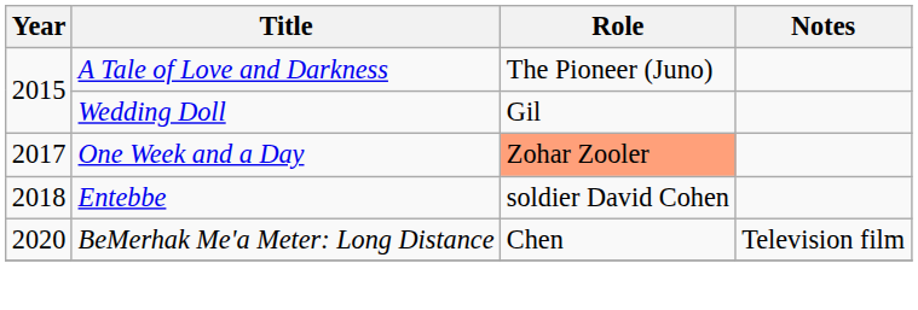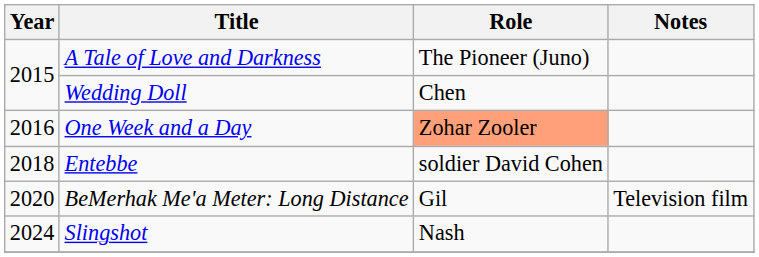 <table class="wikitable sortable">
 <tr>
 <th>Year</th>
 <th>Title</th>
 <th>Role</th>
 <th>Notes</th>
 </tr>
 <tr>
 <td rowspan=2>2015</td>
 <td><em><a href='#'>A Tale of Love and Darkness</a></em></td>
 <td>The Pioneer (Juno)</td>
 <td></td>
 </tr>
 <tr>
 <td><em><a href='#'>Wedding Doll</a></em></td>
-<td>Gil</td>
+<td>Chen</td>
 <td></td>
 </tr>
 <tr>
-<td>2017</td>
+<td>2016</td>
 <td><em><a href='#'>One Week and a Day</a></em></td>
 <td style="background: lightsalmon;">Zohar Zooler</td>
 <td></td>
 </tr>
 <tr>
 <td>2018</td>
 <td><em><a href='#'>Entebbe</a></em></td>
 <td>soldier David Cohen</td>
 <td></td>
 </tr>
 <tr>
 <td>2020</td>
 <td><em>BeMerhak Me'a Meter: Long Distance</em></td>
-<td>Chen</td>
+<td>Gil</td>
 <td>Television film</td>
+</tr>
+<tr>
+<td>2024</td>
+<td><em><a href='#'>Slingshot</a></em></td>
+<td>Nash</td>
+<td></td>
 </tr>
 <tr>
 </tr>
 </table>
